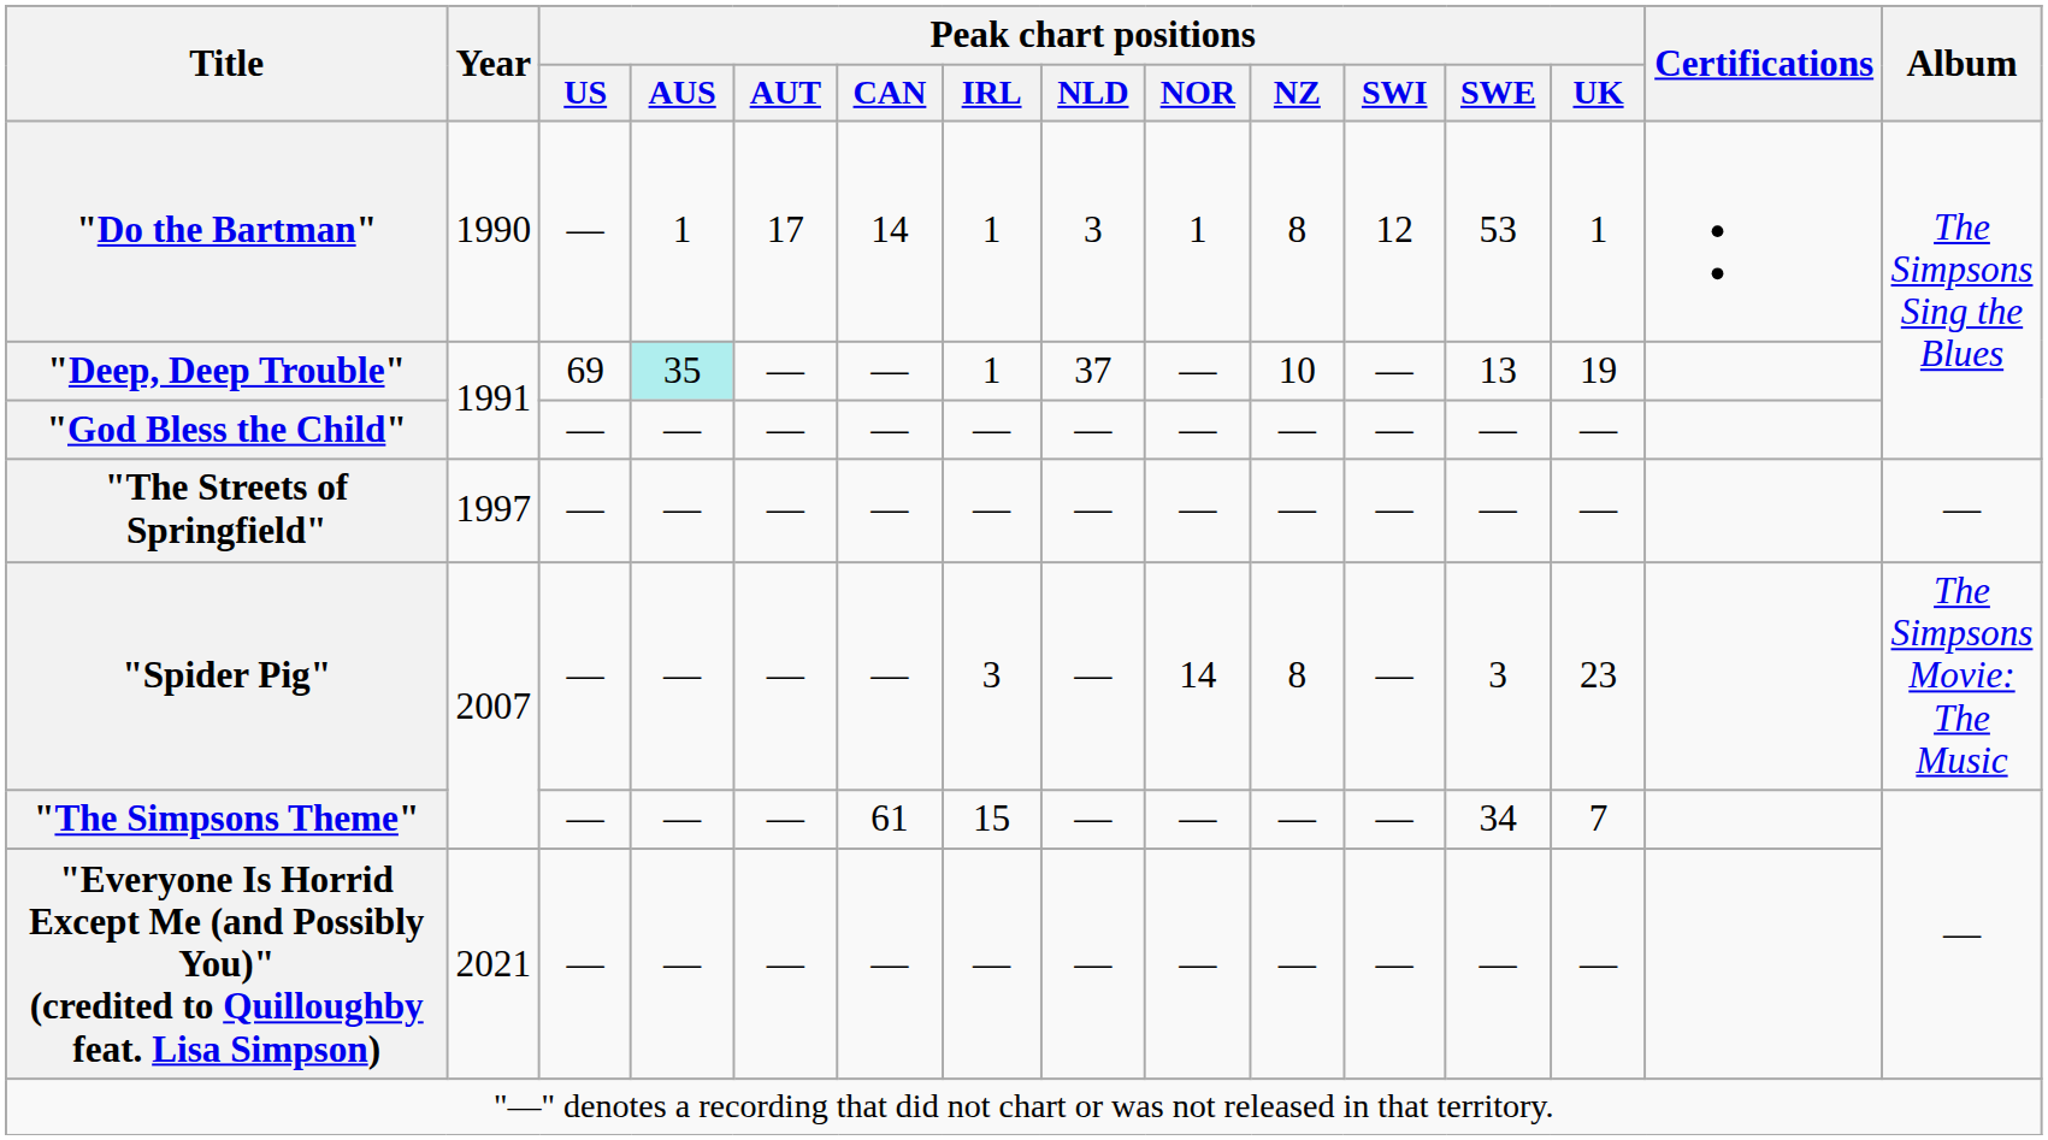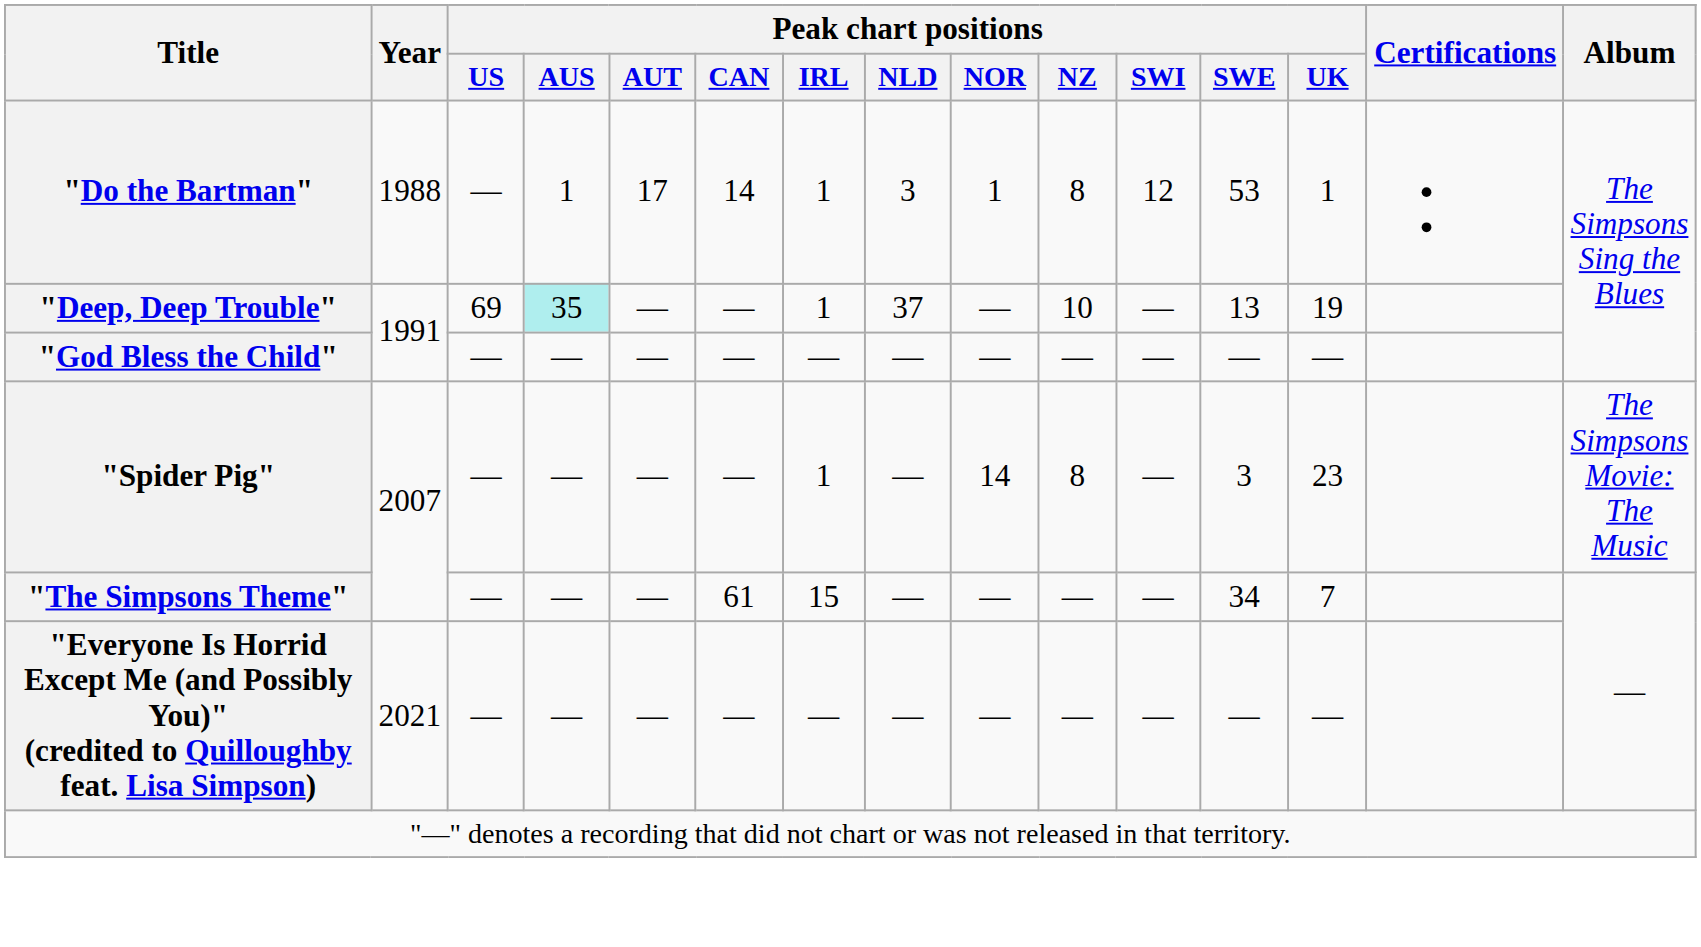 <table class="wikitable plainrowheaders" style="text-align:center;" border="1">
 <tr>
 <th scope="col" rowspan="2" style="width:16em;">Title</th>
 <th scope="col" rowspan="2">Year</th>
 <th scope="col" colspan="11">Peak chart positions</th>
 <th scope="col" rowspan="2"><a href='#'>Certifications</a></th>
 <th scope="col" rowspan="2">Album</th>
 </tr>
 <tr>
 <th style="width:3em;font-size:90%;"><a href='#'>US</a><br></th>
 <th style="width:3em;font-size:90%;"><a href='#'>AUS</a><br></th>
 <th style="width:3em;font-size:90%;"><a href='#'>AUT</a><br></th>
 <th style="width:3em;font-size:90%;"><a href='#'>CAN</a><br></th>
 <th style="width:3em;font-size:90%;"><a href='#'>IRL</a><br></th>
 <th style="width:3em;font-size:90%"><a href='#'>NLD</a><br></th>
 <th style="width:3em;font-size:90%"><a href='#'>NOR</a><br></th>
 <th style="width:3em;font-size:90%;"><a href='#'>NZ</a><br></th>
 <th style="width:3em;font-size:90%;"><a href='#'>SWI</a><br></th>
 <th style="width:3em;font-size:90%;"><a href='#'>SWE</a><br></th>
 <th style="width:3em;font-size:90%;"><a href='#'>UK</a><br></th>
 </tr>
 <tr>
 <th scope="row">"<a href='#'>Do the Bartman</a>"</th>
-<td>1990</td>
+<td>1988</td>
 <td align="center">—</td>
 <td align="center">1</td>
 <td align="center">17</td>
 <td align="center">14</td>
 <td align="center">1</td>
 <td align="center">3</td>
 <td align="center">1</td>
 <td align="center">8</td>
 <td align="center">12</td>
 <td align="center">53</td>
 <td align="center">1</td>
 <td><br><ul><li></li><li></li></ul></td>
 <td rowspan="3"><em><a href='#'>The Simpsons Sing the Blues</a></em></td>
 </tr>
 <tr>
 <th scope="row">"<a href='#'>Deep, Deep Trouble</a>"</th>
 <td rowspan="2">1991</td>
 <td align="center">69</td>
 <td align="center" style="background: paleturquoise;">35</td>
 <td align="center">—</td>
 <td align="center">—</td>
 <td align="center">1</td>
 <td align="center">37</td>
 <td align="center">—</td>
 <td align="center">10</td>
 <td align="center">—</td>
 <td align="center">13</td>
 <td align="center">19</td>
 <td></td>
 </tr>
 <tr>
 <th scope="row">"<a href='#'>God Bless the Child</a>"</th>
 <td align="center">—</td>
 <td align="center">—</td>
 <td align="center">—</td>
 <td align="center">—</td>
 <td align="center">—</td>
 <td align="center">—</td>
 <td align="center">—</td>
 <td align="center">—</td>
 <td align="center">—</td>
 <td align="center">—</td>
 <td align="center">—</td>
 <td></td>
 </tr>
 <tr>
-<th scope="row">"The Streets of Springfield"</th>
-<td>1997</td>
-<td align="center">—</td>
-<td align="center">—</td>
-<td align="center">—</td>
-<td align="center">—</td>
-<td align="center">—</td>
-<td align="center">—</td>
-<td align="center">—</td>
-<td align="center">—</td>
-<td align="center">—</td>
-<td align="center">—</td>
-<td align="center">—</td>
-<td></td>
-<td>—</td>
-</tr>
-<tr>
 <th scope="row">"Spider Pig"</th>
 <td rowspan="2">2007</td>
 <td align="center">—</td>
 <td align="center">—</td>
 <td align="center">—</td>
 <td align="center">—</td>
-<td align="center">3</td>
+<td align="center">1</td>
 <td align="center">—</td>
 <td align="center">14</td>
 <td align="center">8</td>
 <td align="center">—</td>
 <td align="center">3</td>
 <td align="center">23</td>
 <td></td>
 <td><em><a href='#'>The Simpsons Movie: The Music</a></em></td>
 </tr>
 <tr>
 <th scope="row">"<a href='#'>The Simpsons Theme</a>"</th>
 <td align="center">—</td>
 <td align="center">—</td>
 <td align="center">—</td>
 <td align="center">61</td>
 <td align="center">15</td>
 <td align="center">—</td>
 <td align="center">—</td>
 <td align="center">—</td>
 <td align="center">—</td>
 <td align="center">34</td>
 <td align="center">7</td>
 <td></td>
 <td rowspan="2">—</td>
 </tr>
 <tr>
 <th scope="row">"Everyone Is Horrid Except Me (and Possibly You)"<br>(credited to <a href='#'>Quilloughby</a> feat. <a href='#'>Lisa Simpson</a>)</th>
 <td>2021</td>
 <td align="center">—</td>
 <td align="center">—</td>
 <td align="center">—</td>
 <td align="center">—</td>
 <td align="center">—</td>
 <td align="center">—</td>
 <td align="center">—</td>
 <td align="center">—</td>
 <td align="center">—</td>
 <td align="center">—</td>
 <td align="center">—</td>
 <td></td>
 </tr>
 <tr>
 <td colspan="15" style="font-size:90%">"—" denotes a recording that did not chart or was not released in that territory.</td>
 </tr>
 </table>
